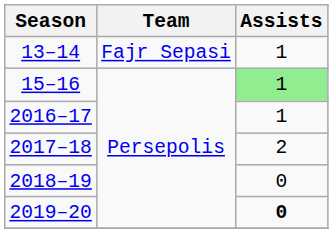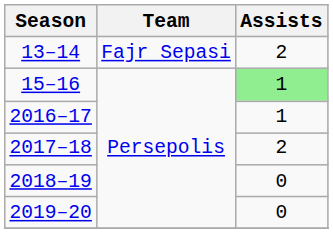 <table class="wikitable" style="text-align: center;">
 <tr>
 <th>Season</th>
 <th>Team</th>
 <th>Assists</th>
 </tr>
 <tr>
 <td><a href='#'>13–14</a></td>
 <td align="left"><a href='#'>Fajr Sepasi</a></td>
-<td>1</td>
+<td>2</td>
 </tr>
 <tr>
 <td><a href='#'>15–16</a></td>
 <td rowspan="5"><a href='#'>Persepolis</a></td>
 <td style="background: lightgreen;">1</td>
 </tr>
 <tr>
 <td><a href='#'>2016–17</a></td>
 <td>1</td>
 </tr>
 <tr>
 <td><a href='#'>2017–18</a></td>
 <td>2</td>
 </tr>
 <tr>
 <td><a href='#'>2018–19</a></td>
 <td>0</td>
 </tr>
 <tr>
 <td><a href='#'>2019–20</a></td>
-<td><strong>0</strong></td>
+<td>0</td>
 </tr>
 <tr>
 </tr>
 </table>
